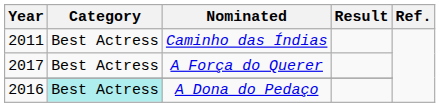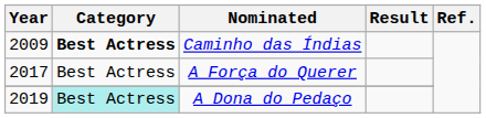 <table class="wikitable">
 <tr>
 <th>Year</th>
 <th>Category</th>
 <th>Nominated</th>
 <th>Result</th>
 <th>Ref.</th>
 </tr>
 <tr>
-<td>2011</td>
-<td>Best Actress</td>
+<td>2009</td>
+<td><strong>Best Actress</strong></td>
 <td style="text-align: center;"><em><a href='#'>Caminho das Índias</a></em></td>
 <td></td>
 </tr>
 <tr>
 <td>2017</td>
 <td>Best Actress</td>
 <td style="text-align: center;"><em><a href='#'>A Força do Querer</a></em></td>
 <td></td>
 </tr>
 <tr>
 </tr>
 <tr>
-<td>2016</td>
+<td>2019</td>
 <td style="background: paleturquoise;">Best Actress</td>
 <td style="text-align: center;"><em><a href='#'>A Dona do Pedaço</a></em></td>
 <td></td>
 </tr>
 </table>
